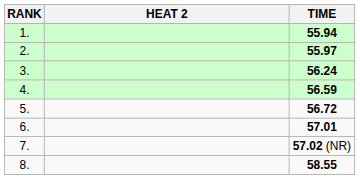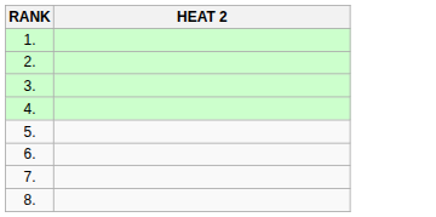 <table class="wikitable" style="border-collapse: collapse; font-size: 90%;">
 <tr>
 <th>RANK</th>
 <th style="width: 20em">HEAT 2</th>
-<th style="width: 5em">TIME</th>
 </tr>
 <tr style="background:#ccffcc;">
 <td align="center">1.</td>
 <td></td>
-<td align="center"><strong>55.94</strong></td>
 </tr>
 <tr style="background:#ccffcc;">
 <td align="center">2.</td>
 <td></td>
-<td align="center"><strong>55.97</strong></td>
 </tr>
 <tr style="background:#ccffcc;">
 <td align="center">3.</td>
 <td></td>
-<td align="center"><strong>56.24</strong></td>
 </tr>
 <tr style="background:#ccffcc;">
 <td align="center">4.</td>
 <td></td>
-<td align="center"><strong>56.59</strong></td>
 </tr>
 <tr>
 <td align="center">5.</td>
 <td></td>
-<td align="center"><strong>56.72</strong></td>
 </tr>
 <tr>
 <td align="center">6.</td>
 <td></td>
-<td align="center"><strong>57.01</strong></td>
 </tr>
 <tr>
 <td align="center">7.</td>
 <td></td>
-<td align="center"><strong>57.02</strong> (NR)</td>
 </tr>
 <tr>
 <td align="center">8.</td>
 <td></td>
-<td align="center"><strong>58.55</strong></td>
 </tr>
 </table>
